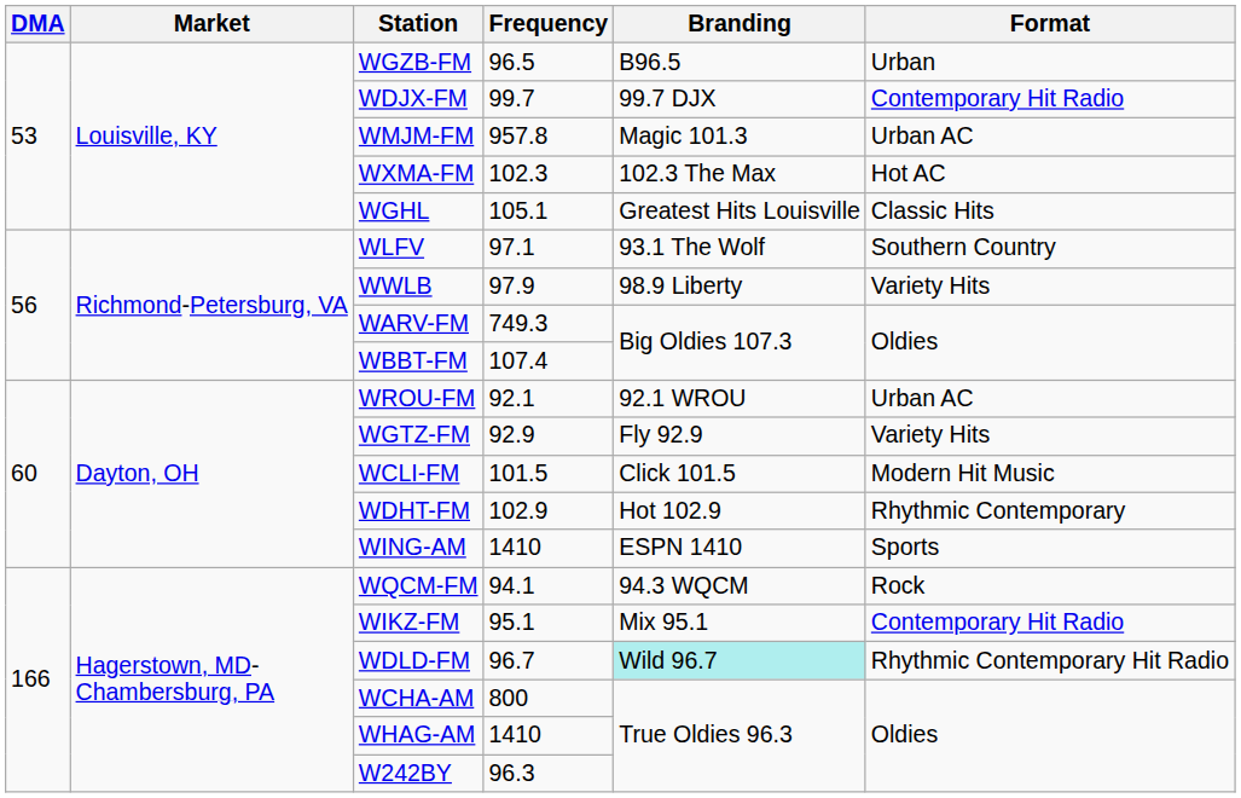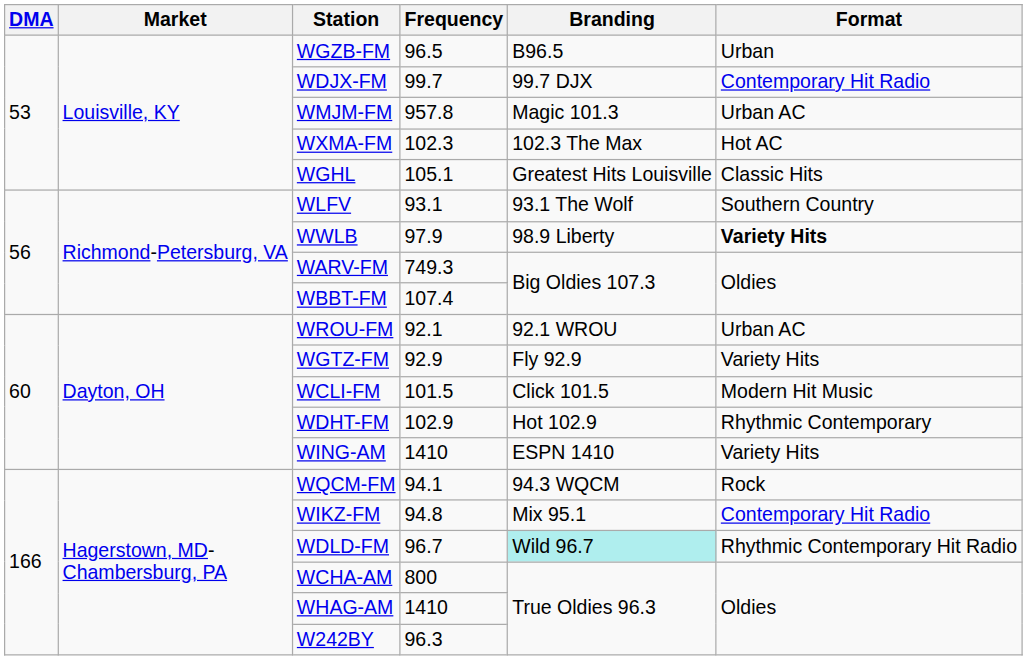 <table class=wikitable>
 <tr>
 <th><a href='#'>DMA</a></th>
 <th>Market</th>
 <th>Station</th>
 <th>Frequency</th>
 <th>Branding</th>
 <th>Format</th>
 </tr>
 <tr>
 <td rowspan=5>53</td>
 <td rowspan=5><a href='#'>Louisville, KY</a></td>
 <td><a href='#'>WGZB-FM</a></td>
 <td>96.5</td>
 <td>B96.5</td>
 <td>Urban</td>
 </tr>
 <tr>
 <td><a href='#'>WDJX-FM</a></td>
 <td>99.7</td>
 <td>99.7 DJX</td>
 <td><a href='#'>Contemporary Hit Radio</a></td>
 </tr>
 <tr>
 <td><a href='#'>WMJM-FM</a></td>
 <td>957.8</td>
 <td>Magic 101.3</td>
 <td>Urban AC</td>
 </tr>
 <tr>
 <td><a href='#'>WXMA-FM</a></td>
 <td>102.3</td>
 <td>102.3 The Max</td>
 <td>Hot AC</td>
 </tr>
 <tr>
 <td><a href='#'>WGHL</a></td>
 <td>105.1</td>
 <td>Greatest Hits Louisville</td>
 <td>Classic Hits</td>
 </tr>
 <tr>
 <td rowspan=4>56</td>
 <td rowspan=4><a href='#'>Richmond</a>-<a href='#'>Petersburg, VA</a></td>
 <td><a href='#'>WLFV</a></td>
-<td>97.1</td>
+<td>93.1</td>
 <td>93.1 The Wolf</td>
 <td>Southern Country</td>
 </tr>
 <tr>
 <td><a href='#'>WWLB</a></td>
 <td>97.9</td>
 <td>98.9 Liberty</td>
-<td>Variety Hits</td>
+<td><strong>Variety Hits</strong></td>
 </tr>
 <tr>
 <td><a href='#'>WARV-FM</a></td>
 <td>749.3</td>
 <td rowspan=2>Big Oldies 107.3</td>
 <td rowspan=2>Oldies</td>
 </tr>
 <tr>
 <td><a href='#'>WBBT-FM</a></td>
 <td>107.4</td>
 </tr>
 <tr>
 <td rowspan=5>60</td>
 <td rowspan=5><a href='#'>Dayton, OH</a></td>
 <td><a href='#'>WROU-FM</a></td>
 <td>92.1</td>
 <td>92.1 WROU</td>
 <td>Urban AC</td>
 </tr>
 <tr>
 <td><a href='#'>WGTZ-FM</a></td>
 <td>92.9</td>
 <td>Fly 92.9</td>
 <td>Variety Hits</td>
 </tr>
 <tr>
 <td><a href='#'>WCLI-FM</a></td>
 <td>101.5</td>
 <td>Click 101.5</td>
 <td>Modern Hit Music</td>
 </tr>
 <tr>
 <td><a href='#'>WDHT-FM</a></td>
 <td>102.9</td>
 <td>Hot 102.9</td>
 <td>Rhythmic Contemporary</td>
 </tr>
 <tr>
 <td><a href='#'>WING-AM</a></td>
 <td>1410</td>
 <td>ESPN 1410</td>
-<td>Sports</td>
+<td>Variety Hits</td>
 </tr>
 <tr>
 <td rowspan=6>166</td>
 <td rowspan=6><a href='#'>Hagerstown, MD</a>-<br><a href='#'>Chambersburg, PA</a></td>
 <td><a href='#'>WQCM-FM</a></td>
 <td>94.1</td>
 <td>94.3 WQCM</td>
 <td>Rock</td>
 </tr>
 <tr>
 <td><a href='#'>WIKZ-FM</a></td>
-<td>95.1</td>
+<td>94.8</td>
 <td>Mix 95.1</td>
 <td><a href='#'>Contemporary Hit Radio</a></td>
 </tr>
 <tr>
 <td><a href='#'>WDLD-FM</a></td>
 <td>96.7</td>
 <td style="background: paleturquoise;">Wild 96.7</td>
 <td>Rhythmic Contemporary Hit Radio</td>
 </tr>
 <tr>
 <td><a href='#'>WCHA-AM</a></td>
 <td>800</td>
 <td rowspan=3>True Oldies 96.3</td>
 <td rowspan=3>Oldies</td>
 </tr>
 <tr>
 <td><a href='#'>WHAG-AM</a></td>
 <td>1410</td>
 </tr>
 <tr>
 <td><a href='#'>W242BY</a></td>
 <td>96.3</td>
 </tr>
 </table>
